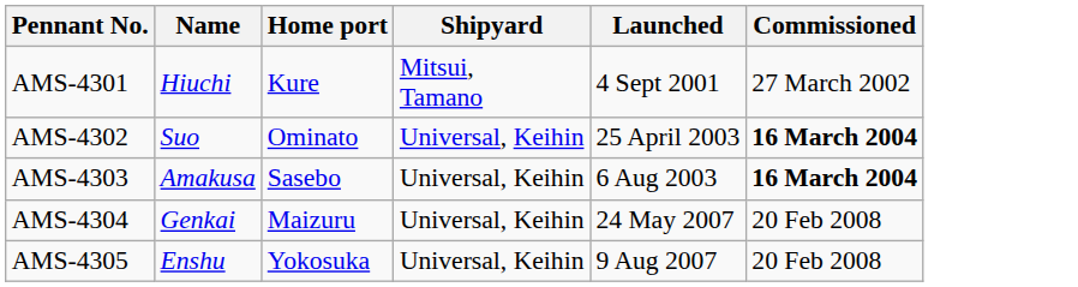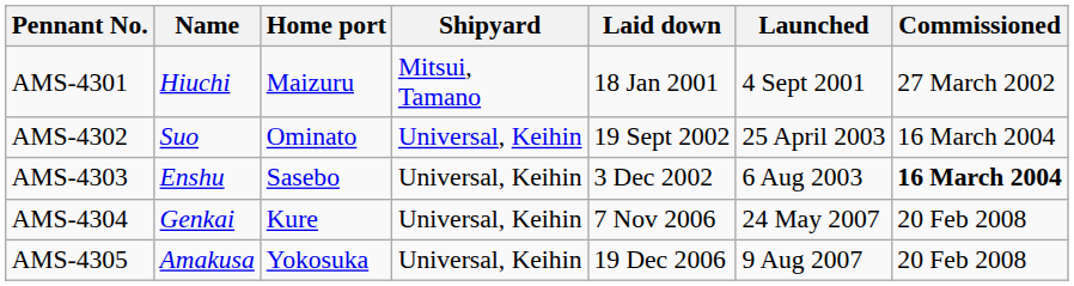 <table class=wikitable>
 <tr>
 <th>Pennant No.</th>
 <th>Name</th>
 <th>Home port</th>
 <th>Shipyard</th>
+<th>Laid down</th>
 <th>Launched</th>
 <th>Commissioned</th>
 </tr>
 <tr>
 <td>AMS-4301</td>
 <td><a href='#'><em>Hiuchi</em></a></td>
-<td><a href='#'>Kure</a></td>
+<td><a href='#'>Maizuru</a></td>
 <td><a href='#'>Mitsui</a>,<br> <a href='#'>Tamano</a></td>
+<td>18 Jan 2001</td>
 <td>4 Sept 2001</td>
 <td>27 March 2002</td>
 </tr>
 <tr>
 <td>AMS-4302</td>
 <td><a href='#'><em>Suo</em></a></td>
 <td><a href='#'>Ominato</a></td>
 <td><a href='#'>Universal</a>, <a href='#'>Keihin</a></td>
+<td>19 Sept 2002</td>
 <td>25 April 2003</td>
-<td><strong>16 March 2004</strong></td>
+<td>16 March 2004</td>
 </tr>
 <tr>
 <td>AMS-4303</td>
-<td><a href='#'><em>Amakusa</em></a></td>
+<td><a href='#'><em>Enshu</em></a></td>
 <td><a href='#'>Sasebo</a></td>
 <td>Universal, Keihin</td>
+<td>3 Dec 2002</td>
 <td>6 Aug 2003</td>
 <td><strong>16 March 2004</strong></td>
 </tr>
 <tr>
 <td>AMS-4304</td>
 <td><a href='#'><em>Genkai</em></a></td>
-<td><a href='#'>Maizuru</a></td>
+<td><a href='#'>Kure</a></td>
 <td>Universal, Keihin</td>
+<td>7 Nov 2006</td>
 <td>24 May 2007</td>
 <td>20 Feb 2008</td>
 </tr>
 <tr>
 <td>AMS-4305</td>
-<td><a href='#'><em>Enshu</em></a></td>
+<td><a href='#'><em>Amakusa</em></a></td>
 <td><a href='#'>Yokosuka</a></td>
 <td>Universal, Keihin</td>
+<td>19 Dec 2006</td>
 <td>9 Aug 2007</td>
 <td>20 Feb 2008</td>
 </tr>
 </table>
